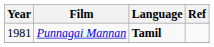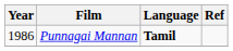 <table class="wikitable">
 <tr style="background:#ccc; text-align:center;">
 <th>Year</th>
 <th>Film</th>
 <th>Language</th>
 <th>Ref</th>
 </tr>
 <tr>
-<td>1981</td>
+<td>1986</td>
 <td><em><a href='#'>Punnagai Mannan</a></em></td>
 <td><strong>Tamil</strong></td>
 <td></td>
 </tr>
 <tr>
 </tr>
 </table>
